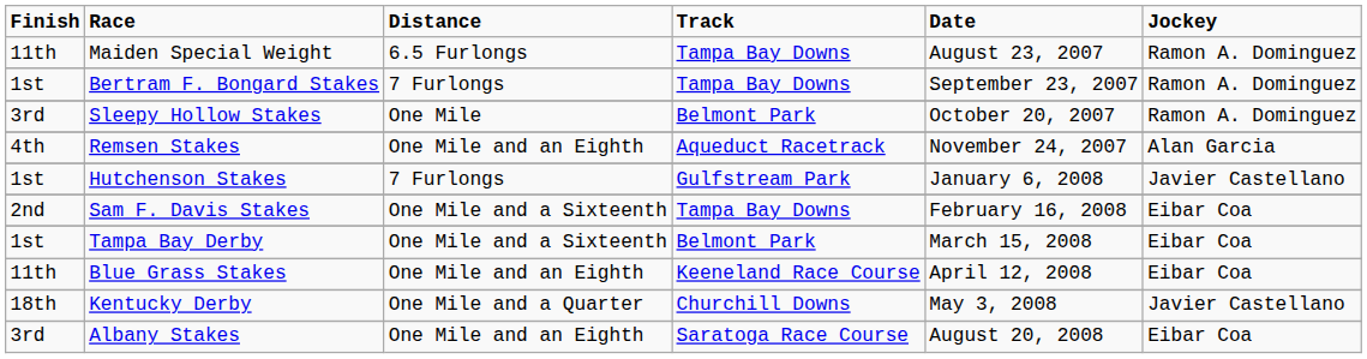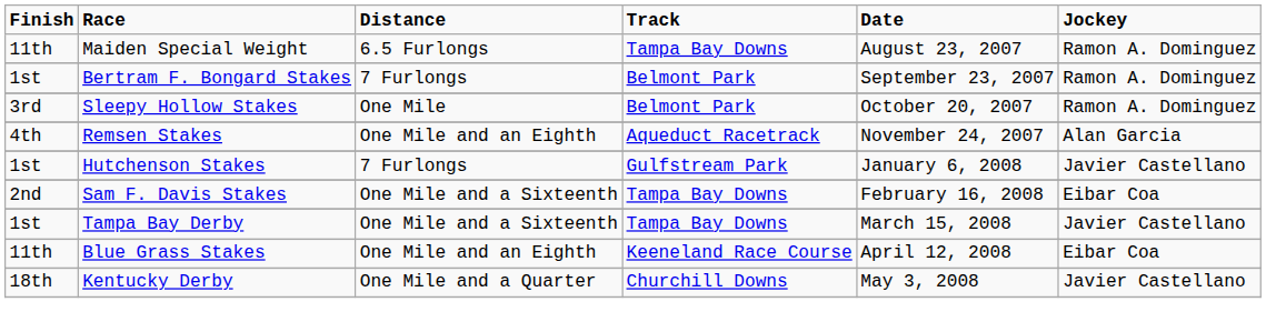 <table class="wikitable" }>
 <tr>
 <td><strong>Finish</strong></td>
 <td><strong>Race</strong></td>
 <td><strong>Distance</strong></td>
 <td><strong>Track</strong></td>
 <td><strong>Date</strong></td>
 <td><strong>Jockey</strong></td>
 </tr>
 <tr>
 <td>11th</td>
 <td>Maiden Special Weight</td>
 <td>6.5 Furlongs</td>
 <td><a href='#'>Tampa Bay Downs</a></td>
 <td>August 23, 2007</td>
 <td>Ramon A. Dominguez</td>
 </tr>
 <tr>
 </tr>
 <tr>
 <td>1st</td>
 <td><a href='#'>Bertram F. Bongard Stakes</a></td>
 <td>7 Furlongs</td>
-<td><a href='#'>Tampa Bay Downs</a></td>
+<td><a href='#'>Belmont Park</a></td>
 <td>September 23, 2007</td>
 <td>Ramon A. Dominguez</td>
 </tr>
 <tr>
 </tr>
 <tr>
 <td>3rd</td>
 <td><a href='#'>Sleepy Hollow Stakes</a></td>
 <td>One Mile</td>
 <td><a href='#'>Belmont Park</a></td>
 <td>October 20, 2007</td>
 <td>Ramon A. Dominguez</td>
 </tr>
 <tr>
 </tr>
 <tr>
 <td>4th</td>
 <td><a href='#'>Remsen Stakes</a></td>
 <td>One Mile and an Eighth</td>
 <td><a href='#'>Aqueduct Racetrack</a></td>
 <td>November 24, 2007</td>
 <td>Alan Garcia</td>
 </tr>
 <tr>
 </tr>
 <tr>
 <td>1st</td>
 <td><a href='#'>Hutchenson Stakes</a></td>
 <td>7 Furlongs</td>
 <td><a href='#'>Gulfstream Park</a></td>
 <td>January 6, 2008</td>
 <td>Javier Castellano</td>
 </tr>
 <tr>
 </tr>
 <tr>
 <td>2nd</td>
 <td><a href='#'>Sam F. Davis Stakes</a></td>
 <td>One Mile and a Sixteenth</td>
 <td><a href='#'>Tampa Bay Downs</a></td>
 <td>February 16, 2008</td>
 <td>Eibar Coa</td>
 </tr>
 <tr>
 </tr>
 <tr>
 <td>1st</td>
 <td><a href='#'>Tampa Bay Derby</a></td>
 <td>One Mile and a Sixteenth</td>
-<td><a href='#'>Belmont Park</a></td>
+<td><a href='#'>Tampa Bay Downs</a></td>
 <td>March 15, 2008</td>
-<td>Eibar Coa</td>
+<td>Javier Castellano</td>
 </tr>
 <tr>
 </tr>
 <tr>
 <td>11th</td>
 <td><a href='#'>Blue Grass Stakes</a></td>
 <td>One Mile and an Eighth</td>
 <td><a href='#'>Keeneland Race Course</a></td>
 <td>April 12, 2008</td>
 <td>Eibar Coa</td>
 </tr>
 <tr>
 </tr>
 <tr>
 <td>18th</td>
 <td><a href='#'>Kentucky Derby</a></td>
 <td>One Mile and a Quarter</td>
 <td><a href='#'>Churchill Downs</a></td>
 <td>May 3, 2008</td>
 <td>Javier Castellano</td>
 </tr>
 <tr>
 </tr>
-<tr>
-<td>3rd</td>
-<td><a href='#'>Albany Stakes</a></td>
-<td>One Mile and an Eighth</td>
-<td><a href='#'>Saratoga Race Course</a></td>
-<td>August 20, 2008</td>
-<td>Eibar Coa</td>
-</tr>
 </table>
